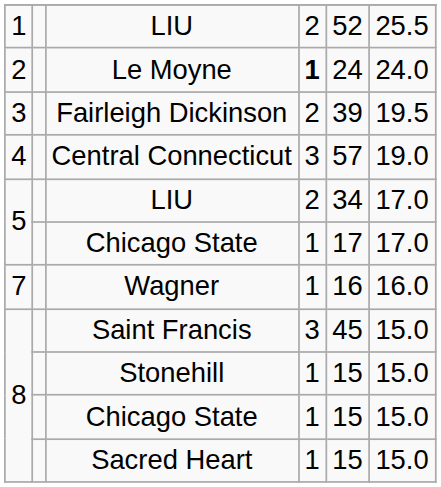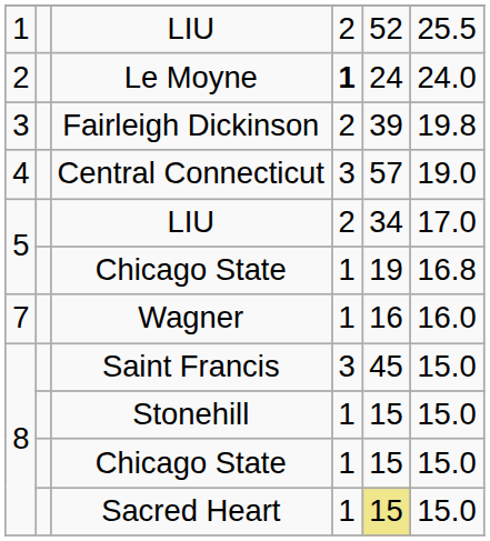 <table class="wikitable sortable" style="text-align:center">
 <tr>
 </tr>
 <tr>
 <td>1</td>
 <td></td>
 <td>LIU</td>
 <td>2</td>
 <td>52</td>
 <td>25.5</td>
 </tr>
 <tr>
 <td>2</td>
 <td></td>
 <td>Le Moyne</td>
 <td><strong>1</strong></td>
 <td>24</td>
 <td>24.0</td>
 </tr>
 <tr>
 <td>3</td>
 <td></td>
 <td>Fairleigh Dickinson</td>
 <td>2</td>
 <td>39</td>
-<td>19.5</td>
+<td>19.8</td>
 </tr>
 <tr>
 <td>4</td>
 <td></td>
 <td>Central Connecticut</td>
 <td>3</td>
 <td>57</td>
 <td>19.0</td>
 </tr>
 <tr>
 <td rowspan="2">5</td>
 <td></td>
 <td>LIU</td>
 <td>2</td>
 <td>34</td>
 <td>17.0</td>
 </tr>
 <tr>
 <td></td>
 <td>Chicago State</td>
 <td>1</td>
-<td>17</td>
-<td>17.0</td>
+<td>19</td>
+<td>16.8</td>
 </tr>
 <tr>
 <td>7</td>
 <td></td>
 <td>Wagner</td>
 <td>1</td>
 <td>16</td>
 <td>16.0</td>
 </tr>
 <tr>
 <td rowspan="4">8</td>
 <td></td>
 <td>Saint Francis</td>
 <td>3</td>
 <td>45</td>
 <td>15.0</td>
 </tr>
 <tr>
 <td></td>
 <td>Stonehill</td>
 <td>1</td>
 <td>15</td>
 <td>15.0</td>
 </tr>
 <tr>
 <td></td>
 <td>Chicago State</td>
 <td>1</td>
 <td>15</td>
 <td>15.0</td>
 </tr>
 <tr>
 <td></td>
 <td>Sacred Heart</td>
 <td>1</td>
-<td>15</td>
+<td style="background: khaki;">15</td>
 <td>15.0</td>
 </tr>
 </table>
